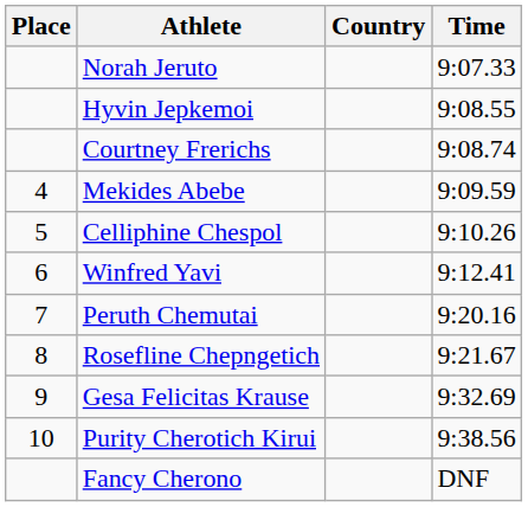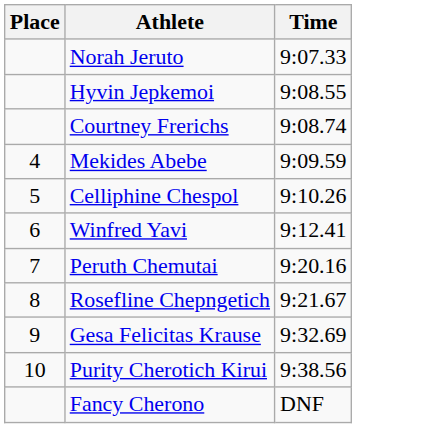 <table class="wikitable">
 <tr>
 <th>Place</th>
 <th>Athlete</th>
-<th>Country</th>
 <th>Time</th>
 </tr>
 <tr>
 <td align=center></td>
 <td><a href='#'>Norah Jeruto</a></td>
-<td></td>
 <td>9:07.33</td>
 </tr>
 <tr>
 <td align=center></td>
 <td><a href='#'>Hyvin Jepkemoi</a></td>
-<td></td>
 <td>9:08.55</td>
 </tr>
 <tr>
 <td align=center></td>
 <td><a href='#'>Courtney Frerichs</a></td>
-<td></td>
 <td>9:08.74</td>
 </tr>
 <tr>
 <td align=center>4</td>
 <td><a href='#'>Mekides Abebe</a></td>
-<td></td>
 <td>9:09.59</td>
 </tr>
 <tr>
 <td align=center>5</td>
 <td><a href='#'>Celliphine Chespol</a></td>
-<td></td>
 <td>9:10.26</td>
 </tr>
 <tr>
 <td align=center>6</td>
 <td><a href='#'>Winfred Yavi</a></td>
-<td></td>
 <td>9:12.41</td>
 </tr>
 <tr>
 <td align=center>7</td>
 <td><a href='#'>Peruth Chemutai</a></td>
-<td></td>
 <td>9:20.16</td>
 </tr>
 <tr>
 <td align=center>8</td>
 <td><a href='#'>Rosefline Chepngetich</a></td>
-<td></td>
 <td>9:21.67</td>
 </tr>
 <tr>
 <td align=center>9</td>
 <td><a href='#'>Gesa Felicitas Krause</a></td>
-<td></td>
 <td>9:32.69</td>
 </tr>
 <tr>
 <td align=center>10</td>
 <td><a href='#'>Purity Cherotich Kirui</a></td>
-<td></td>
 <td>9:38.56</td>
 </tr>
 <tr>
 <td align=center></td>
 <td><a href='#'>Fancy Cherono</a></td>
-<td></td>
 <td>DNF</td>
 </tr>
 </table>
